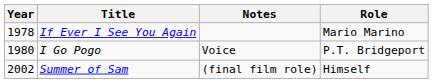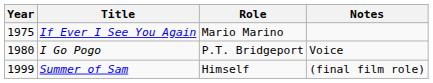 <table class="wikitable">
 <tr>
 <th>Year</th>
 <th>Title</th>
+<th>Role</th>
 <th>Notes</th>
-<th>Role</th>
 </tr>
 <tr>
-<td>1978</td>
+<td>1975</td>
 <td><em><a href='#'>If Ever I See You Again</a></em></td>
+<td>Mario Marino</td>
 <td></td>
-<td>Mario Marino</td>
 </tr>
 <tr>
 <td>1980</td>
 <td><em>I Go Pogo</em></td>
+<td>P.T. Bridgeport</td>
 <td>Voice</td>
-<td>P.T. Bridgeport</td>
 </tr>
 <tr>
-<td>2002</td>
+<td>1999</td>
 <td><em><a href='#'>Summer of Sam</a></em></td>
+<td>Himself</td>
 <td>(final film role)</td>
-<td>Himself</td>
 </tr>
 </table>
